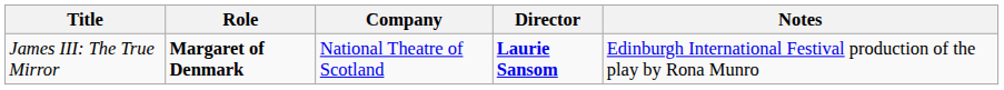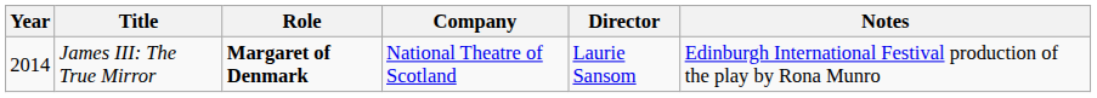 <table class="wikitable">
 <tr>
+<th>Year</th>
 <th>Title</th>
 <th>Role</th>
 <th>Company</th>
 <th>Director</th>
 <th>Notes</th>
 </tr>
 <tr>
+<td>2014</td>
 <td><em>James III: The True Mirror</em></td>
 <td><strong>Margaret of Denmark</strong></td>
 <td><a href='#'>National Theatre of Scotland</a></td>
-<td><strong><a href='#'>Laurie Sansom</a></strong></td>
+<td><a href='#'>Laurie Sansom</a></td>
 <td><a href='#'>Edinburgh International Festival</a> production of the play by Rona Munro</td>
 </tr>
 </table>
